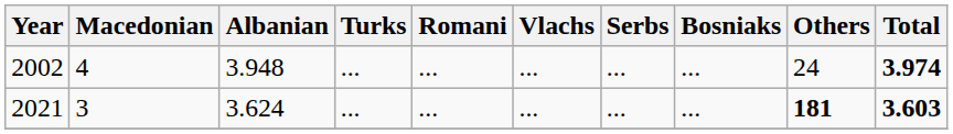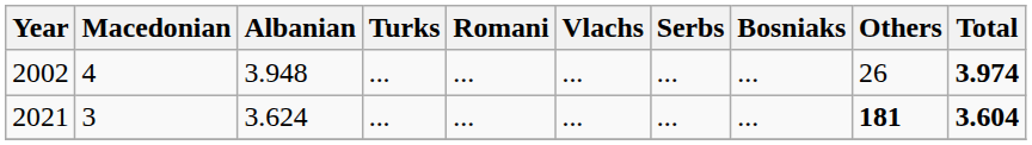 <table class="wikitable">
 <tr>
 <th>Year</th>
 <th>Macedonian</th>
 <th>Albanian</th>
 <th>Turks</th>
 <th>Romani</th>
 <th>Vlachs</th>
 <th>Serbs</th>
 <th>Bosniaks</th>
 <th><abbr>Others</abbr></th>
 <th>Total</th>
 </tr>
 <tr>
 <td>2002</td>
 <td>4</td>
 <td>3.948</td>
 <td>...</td>
 <td>...</td>
 <td>...</td>
 <td>...</td>
 <td>...</td>
-<td>24</td>
+<td>26</td>
 <td><strong>3.974</strong></td>
 </tr>
 <tr>
 <td>2021</td>
 <td>3</td>
 <td>3.624</td>
 <td>...</td>
 <td>...</td>
 <td>...</td>
 <td>...</td>
 <td>...</td>
 <td><strong>181</strong></td>
-<td><strong>3.603</strong></td>
+<td><strong>3.604</strong></td>
 </tr>
 <tr>
 </tr>
 </table>
